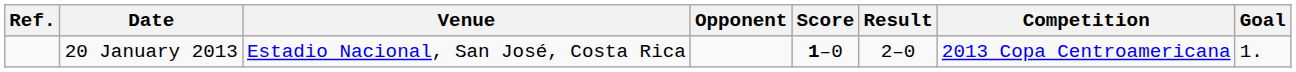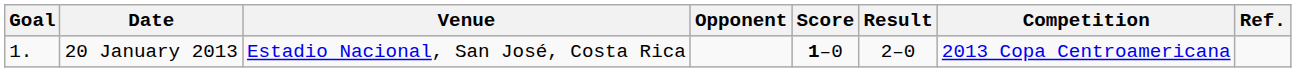 <table class="wikitable">
 <tr>
-<th>Ref.</th>
+<th>Goal</th>
 <th>Date</th>
 <th>Venue</th>
 <th>Opponent</th>
 <th>Score</th>
 <th>Result</th>
 <th>Competition</th>
-<th>Goal</th>
+<th>Ref.</th>
 </tr>
 <tr>
-<td></td>
+<td>1.</td>
 <td>20 January 2013</td>
 <td><a href='#'>Estadio Nacional</a>, San José, Costa Rica</td>
 <td></td>
 <td align=center><strong>1</strong>–0</td>
 <td style="text-align:center;">2–0</td>
 <td><a href='#'>2013 Copa Centroamericana</a></td>
-<td>1.</td>
+<td></td>
 </tr>
 </table>
